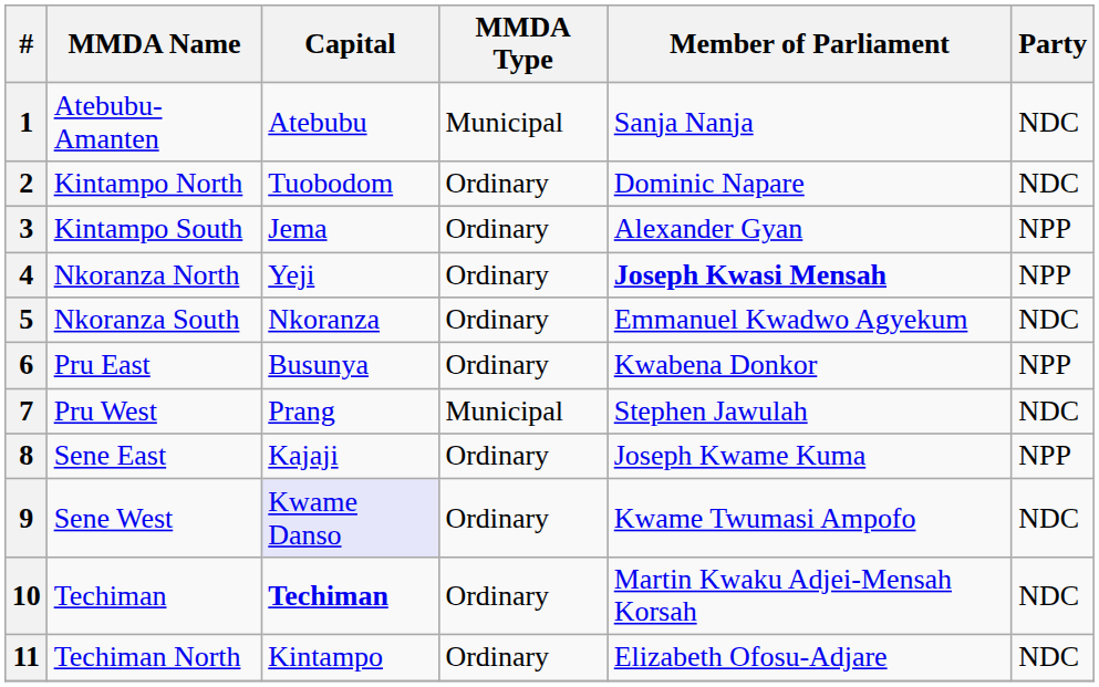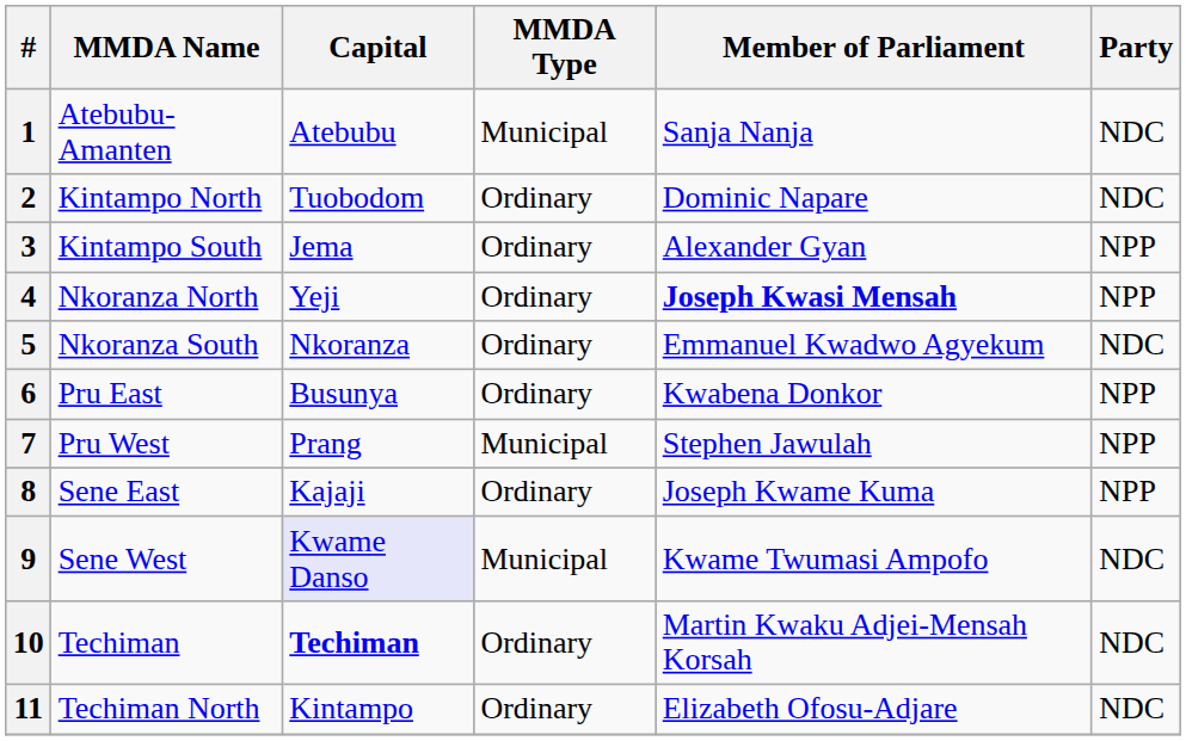 <table class="wikitable sortable">
 <tr>
 <th>#</th>
 <th>MMDA Name</th>
 <th>Capital</th>
 <th>MMDA Type</th>
 <th>Member of Parliament</th>
 <th>Party</th>
 </tr>
 <tr>
 <th>1</th>
 <td><a href='#'>Atebubu-Amanten</a></td>
 <td><a href='#'>Atebubu</a></td>
 <td>Municipal</td>
 <td><a href='#'>Sanja Nanja</a></td>
 <td>NDC</td>
 </tr>
 <tr>
 <th>2</th>
 <td><a href='#'>Kintampo North</a></td>
 <td><a href='#'>Tuobodom</a></td>
 <td>Ordinary</td>
 <td><a href='#'>Dominic Napare</a></td>
 <td>NDC</td>
 </tr>
 <tr>
 <th>3</th>
 <td><a href='#'>Kintampo South</a></td>
 <td><a href='#'>Jema</a></td>
 <td>Ordinary</td>
 <td><a href='#'>Alexander Gyan</a></td>
 <td>NPP</td>
 </tr>
 <tr>
 <th>4</th>
 <td><a href='#'>Nkoranza North</a></td>
 <td><a href='#'>Yeji</a></td>
 <td>Ordinary</td>
 <td><strong><a href='#'>Joseph Kwasi Mensah</a></strong></td>
 <td>NPP</td>
 </tr>
 <tr>
 <th>5</th>
 <td><a href='#'>Nkoranza South</a></td>
 <td><a href='#'>Nkoranza</a></td>
 <td>Ordinary</td>
 <td><a href='#'>Emmanuel Kwadwo Agyekum</a></td>
 <td>NDC</td>
 </tr>
 <tr>
 <th>6</th>
 <td><a href='#'>Pru East</a></td>
 <td><a href='#'>Busunya</a></td>
 <td>Ordinary</td>
 <td><a href='#'>Kwabena Donkor</a></td>
 <td>NPP</td>
 </tr>
 <tr>
 <th>7</th>
 <td><a href='#'>Pru West</a></td>
 <td><a href='#'>Prang</a></td>
 <td>Municipal</td>
 <td><a href='#'>Stephen Jawulah</a></td>
-<td>NDC</td>
+<td>NPP</td>
 </tr>
 <tr>
 <th>8</th>
 <td><a href='#'>Sene East</a></td>
 <td><a href='#'>Kajaji</a></td>
 <td>Ordinary</td>
 <td><a href='#'>Joseph Kwame Kuma</a></td>
 <td>NPP</td>
 </tr>
 <tr>
 <th>9</th>
 <td><a href='#'>Sene West</a></td>
 <td style="background: lavender;"><a href='#'>Kwame Danso</a></td>
-<td>Ordinary</td>
+<td>Municipal</td>
 <td><a href='#'>Kwame Twumasi Ampofo</a></td>
 <td>NDC</td>
 </tr>
 <tr>
 <th>10</th>
 <td><a href='#'>Techiman</a></td>
 <td><strong><a href='#'>Techiman</a></strong></td>
 <td>Ordinary</td>
 <td><a href='#'>Martin Kwaku Adjei-Mensah Korsah</a></td>
 <td>NDC</td>
 </tr>
 <tr>
 <th>11</th>
 <td><a href='#'>Techiman North</a></td>
 <td><a href='#'>Kintampo</a></td>
 <td>Ordinary</td>
 <td><a href='#'>Elizabeth Ofosu-Adjare</a></td>
 <td>NDC</td>
 </tr>
 <tr>
 </tr>
 </table>
